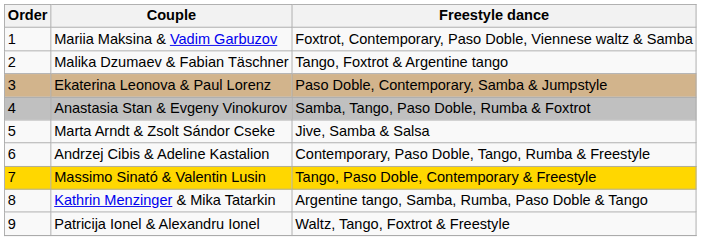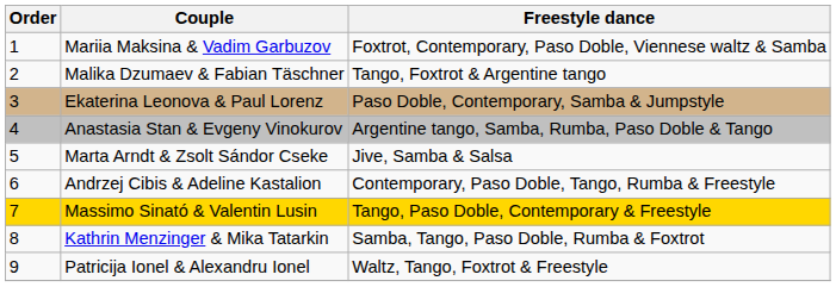 <table class="wikitable sortable">
 <tr>
 <th>Order</th>
 <th>Couple</th>
 <th>Freestyle dance</th>
 </tr>
 <tr>
 <td>1</td>
 <td>Mariia Maksina & <a href='#'>Vadim Garbuzov</a></td>
 <td>Foxtrot, Contemporary, Paso Doble, Viennese waltz & Samba</td>
 </tr>
 <tr>
 <td>2</td>
 <td>Malika Dzumaev & Fabian Täschner</td>
 <td>Tango, Foxtrot & Argentine tango</td>
 </tr>
 <tr style="background:tan;"|>
 <td>3</td>
 <td>Ekaterina Leonova & Paul Lorenz</td>
 <td>Paso Doble, Contemporary, Samba & Jumpstyle</td>
 </tr>
 <tr style="background:silver;"|>
 <td>4</td>
 <td>Anastasia Stan & Evgeny Vinokurov</td>
-<td>Samba, Tango, Paso Doble, Rumba & Foxtrot</td>
+<td>Argentine tango, Samba, Rumba, Paso Doble & Tango</td>
 </tr>
 <tr>
 <td>5</td>
 <td>Marta Arndt & Zsolt Sándor Cseke</td>
 <td>Jive, Samba & Salsa</td>
 </tr>
 <tr>
 <td>6</td>
 <td>Andrzej Cibis & Adeline Kastalion</td>
 <td>Contemporary, Paso Doble, Tango, Rumba & Freestyle</td>
 </tr>
 <tr style="background:gold;"|>
 <td>7</td>
 <td>Massimo Sinató & Valentin Lusin</td>
 <td>Tango, Paso Doble, Contemporary & Freestyle</td>
 </tr>
 <tr>
 <td>8</td>
 <td><a href='#'>Kathrin Menzinger</a> & Mika Tatarkin</td>
-<td>Argentine tango, Samba, Rumba, Paso Doble & Tango</td>
+<td>Samba, Tango, Paso Doble, Rumba & Foxtrot</td>
 </tr>
 <tr>
 <td>9</td>
 <td>Patricija Ionel & Alexandru Ionel</td>
 <td>Waltz, Tango, Foxtrot & Freestyle</td>
 </tr>
 <tr>
 </tr>
 </table>
